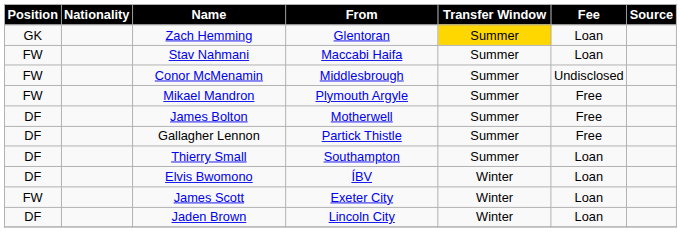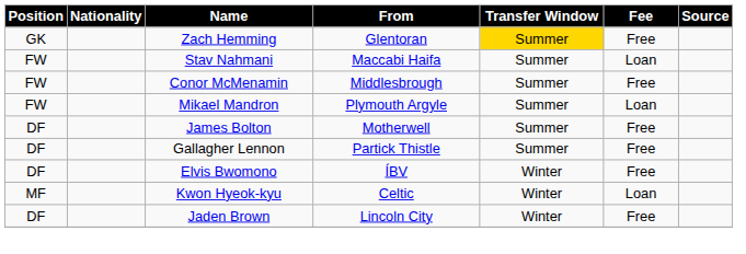 <table class="wikitable"  style="text-align:center; font-size:90%; ">
 <tr>
 <th style="background:#000000; color:white; width:50px;">Position</th>
 <th style="background:#000000; color:white; width:50px;">Nationality</th>
 <th style="background:#000000; color:white; width:165px;">Name</th>
 <th style="background:#000000; color:white; width:165px;">From</th>
 <th style="background:#000000; color:white; width:120px;">Transfer Window</th>
 <th style="background:#000000; color:white; width:70px;">Fee</th>
 <th style="background:#000000; color:white; width:25px;">Source</th>
 </tr>
 <tr>
 <td>GK</td>
 <td></td>
 <td><a href='#'>Zach Hemming</a></td>
 <td><a href='#'>Glentoran</a></td>
 <td style="background: gold;">Summer</td>
-<td>Loan</td>
+<td>Free</td>
 <td></td>
 </tr>
 <tr>
 <td>FW</td>
 <td></td>
 <td><a href='#'>Stav Nahmani</a></td>
 <td><a href='#'>Maccabi Haifa</a></td>
 <td>Summer</td>
 <td>Loan</td>
 <td></td>
 </tr>
 <tr>
 <td>FW</td>
 <td></td>
 <td><a href='#'>Conor McMenamin</a></td>
 <td><a href='#'>Middlesbrough</a></td>
 <td>Summer</td>
-<td>Undisclosed</td>
+<td>Free</td>
 <td></td>
 </tr>
 <tr>
 <td>FW</td>
 <td></td>
 <td><a href='#'>Mikael Mandron</a></td>
 <td><a href='#'>Plymouth Argyle</a></td>
 <td>Summer</td>
-<td>Free</td>
+<td>Loan</td>
 <td></td>
 </tr>
 <tr>
 <td>DF</td>
 <td></td>
 <td><a href='#'>James Bolton</a></td>
 <td><a href='#'>Motherwell</a></td>
 <td>Summer</td>
 <td>Free</td>
 <td></td>
 </tr>
 <tr>
 <td>DF</td>
 <td></td>
 <td>Gallagher Lennon</td>
 <td><a href='#'>Partick Thistle</a></td>
 <td>Summer</td>
 <td>Free</td>
 <td></td>
 </tr>
 <tr>
 <td>DF</td>
 <td></td>
-<td><a href='#'>Thierry Small</a></td>
-<td><a href='#'>Southampton</a></td>
-<td>Summer</td>
-<td>Loan</td>
+<td><a href='#'>Elvis Bwomono</a></td>
+<td><a href='#'>ÍBV</a></td>
+<td>Winter</td>
+<td>Free</td>
 <td></td>
 </tr>
 <tr>
-<td>DF</td>
+<td>MF</td>
 <td></td>
-<td><a href='#'>Elvis Bwomono</a></td>
-<td><a href='#'>ÍBV</a></td>
-<td>Winter</td>
-<td>Loan</td>
-<td></td>
-</tr>
-<tr>
-<td>FW</td>
-<td></td>
-<td><a href='#'>James Scott</a></td>
-<td><a href='#'>Exeter City</a></td>
+<td><a href='#'>Kwon Hyeok-kyu</a></td>
+<td><a href='#'>Celtic</a></td>
 <td>Winter</td>
 <td>Loan</td>
 <td></td>
 </tr>
 <tr>
 <td>DF</td>
 <td></td>
 <td><a href='#'>Jaden Brown</a></td>
 <td><a href='#'>Lincoln City</a></td>
 <td>Winter</td>
-<td>Loan</td>
+<td>Free</td>
 <td></td>
 </tr>
 <tr>
 </tr>
 </table>
